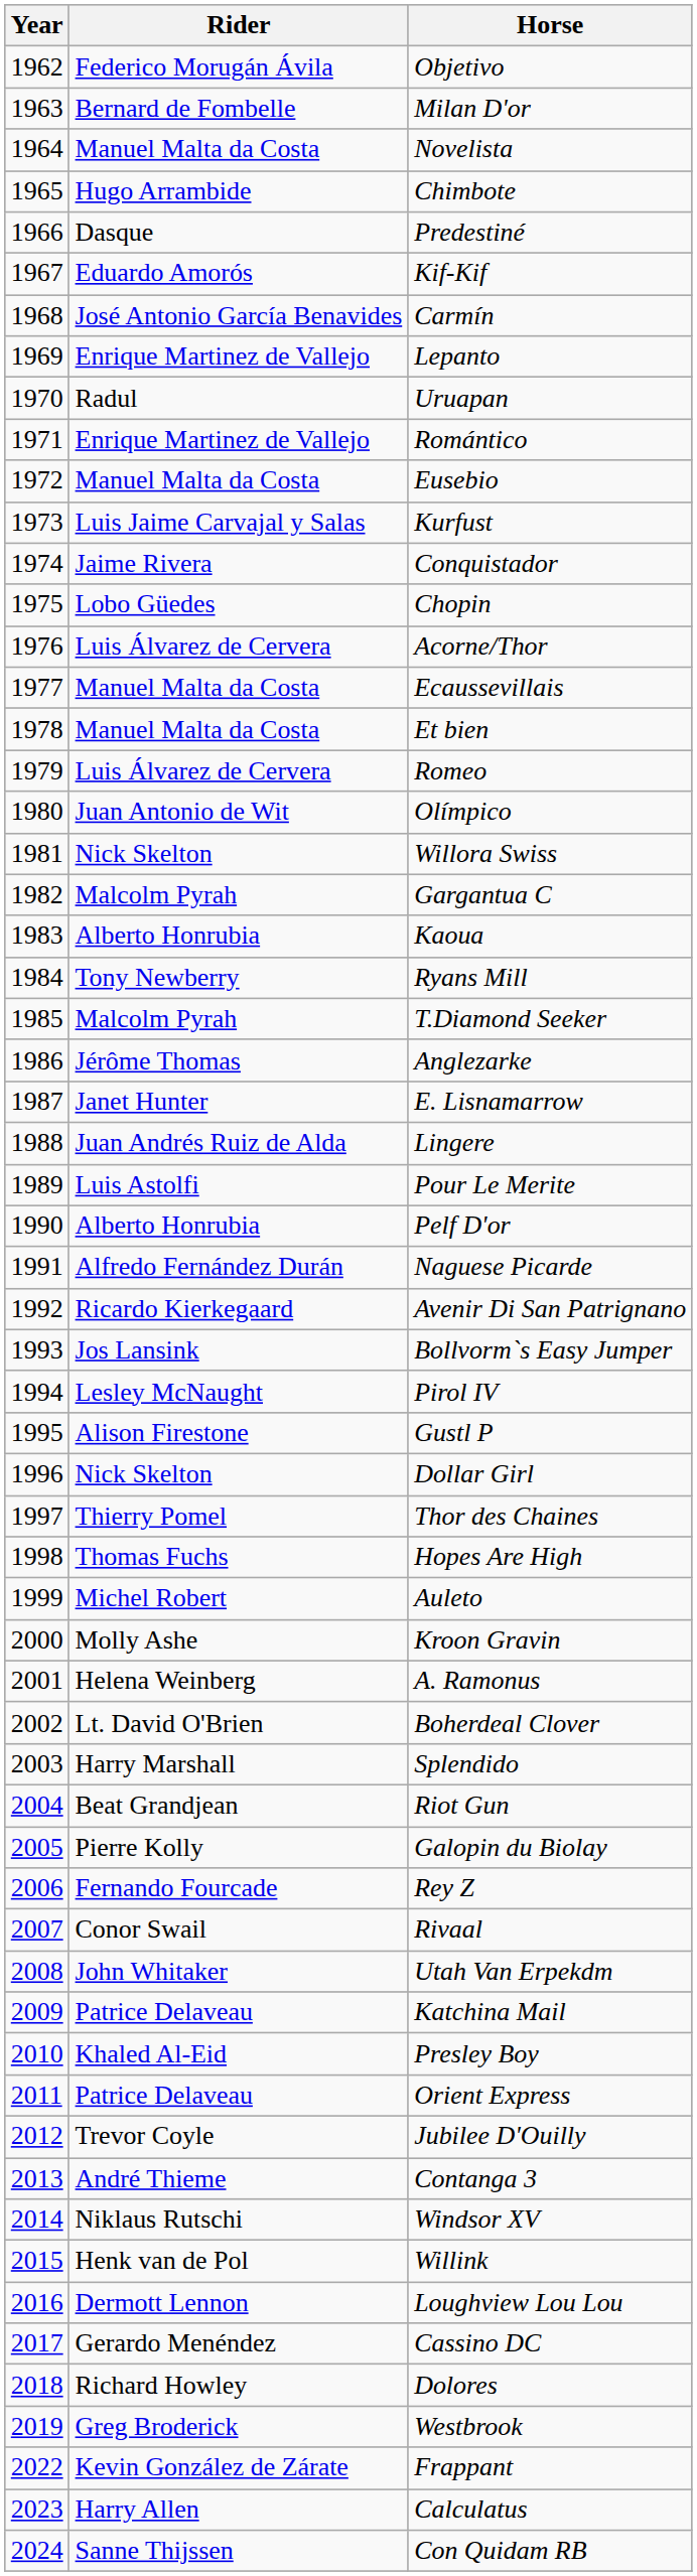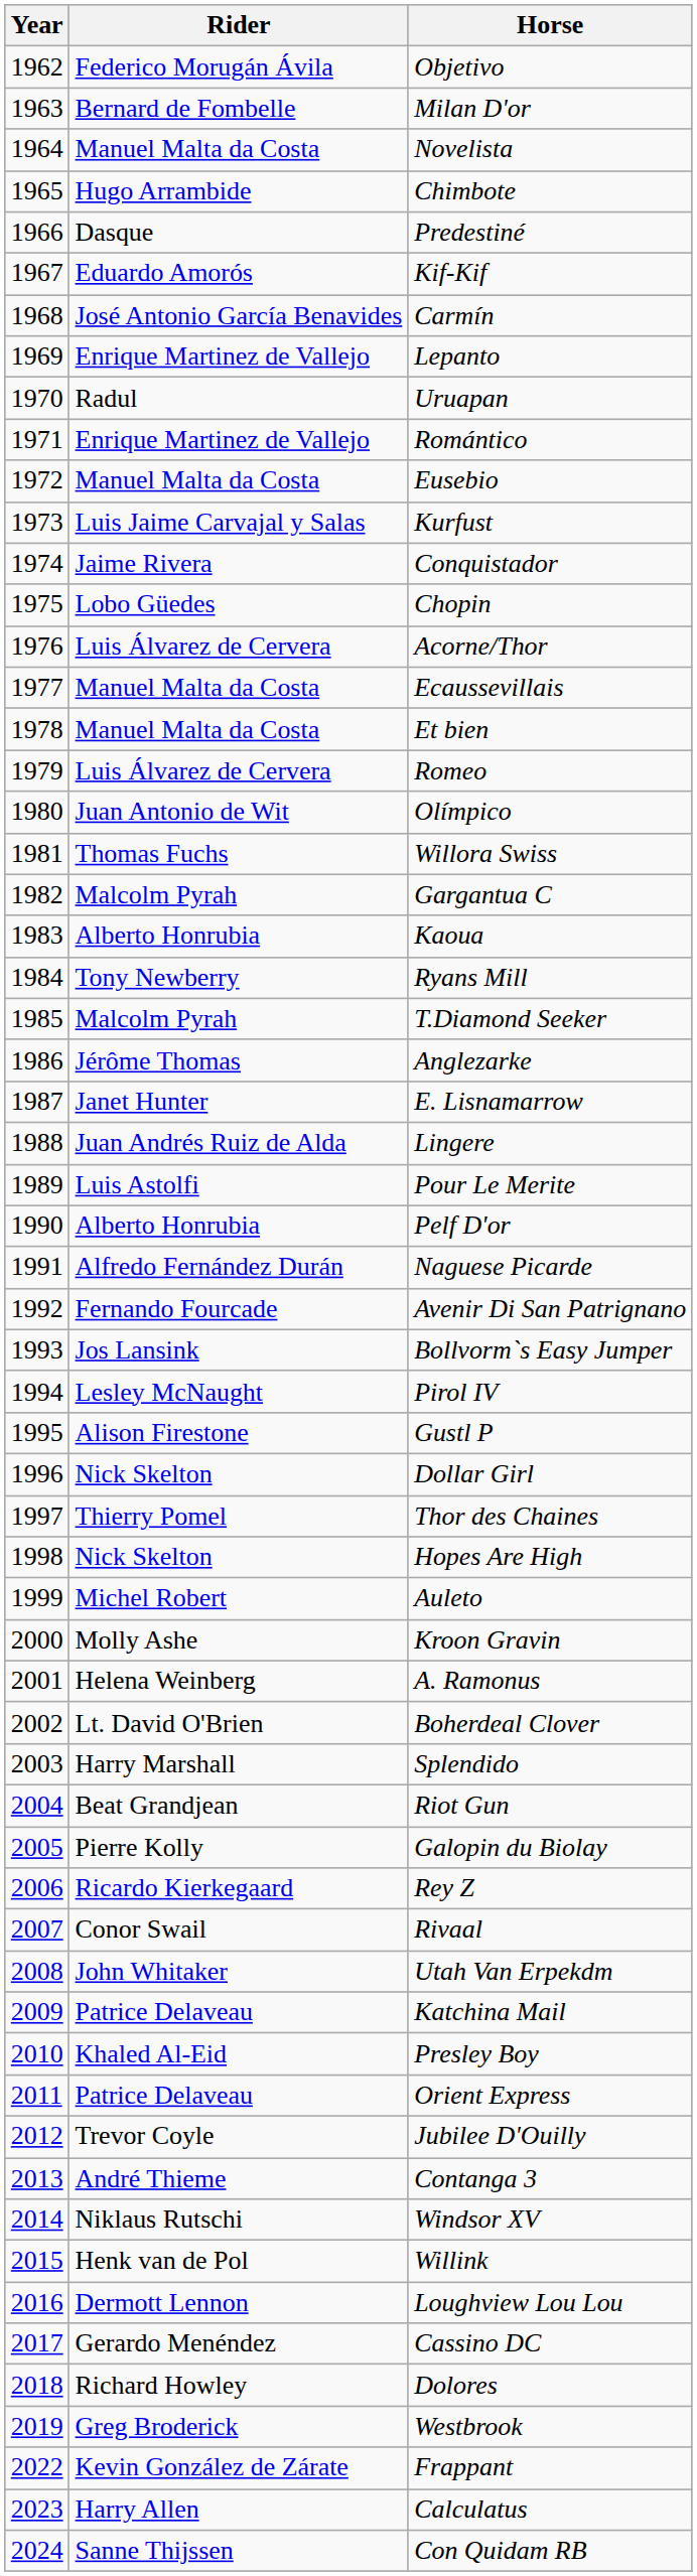 <table class="wikitable">
 <tr>
 <th>Year</th>
 <th>Rider</th>
 <th>Horse</th>
 </tr>
 <tr>
 <td>1962</td>
 <td> <a href='#'>Federico Morugán Ávila</a></td>
 <td><em>Objetivo</em></td>
 </tr>
 <tr>
 <td>1963</td>
 <td> <a href='#'>Bernard de Fombelle</a></td>
 <td><em>Milan D'or</em></td>
 </tr>
 <tr>
 <td>1964</td>
 <td> <a href='#'>Manuel Malta da Costa</a></td>
 <td><em>Novelista</em></td>
 </tr>
 <tr>
 <td>1965</td>
 <td> <a href='#'>Hugo Arrambide</a></td>
 <td><em>Chimbote</em></td>
 </tr>
 <tr>
 <td>1966</td>
 <td> Dasque</td>
 <td><em>Predestiné</em></td>
 </tr>
 <tr>
 <td>1967</td>
 <td> <a href='#'>Eduardo Amorós</a></td>
 <td><em>Kif-Kif</em></td>
 </tr>
 <tr>
 <td>1968</td>
 <td> <a href='#'>José Antonio García Benavides</a></td>
 <td><em>Carmín</em></td>
 </tr>
 <tr>
 <td>1969</td>
 <td> <a href='#'>Enrique Martinez de Vallejo</a></td>
 <td><em>Lepanto</em></td>
 </tr>
 <tr>
 <td>1970</td>
 <td> Radul</td>
 <td><em>Uruapan</em></td>
 </tr>
 <tr>
 <td>1971</td>
 <td> <a href='#'>Enrique Martinez de Vallejo</a></td>
 <td><em>Romántico</em></td>
 </tr>
 <tr>
 <td>1972</td>
 <td> <a href='#'>Manuel Malta da Costa</a></td>
 <td><em>Eusebio</em></td>
 </tr>
 <tr>
 <td>1973</td>
 <td> <a href='#'>Luis Jaime Carvajal y Salas</a></td>
 <td><em>Kurfust</em></td>
 </tr>
 <tr>
 <td>1974</td>
 <td> <a href='#'>Jaime Rivera</a></td>
 <td><em>Conquistador</em></td>
 </tr>
 <tr>
 <td>1975</td>
 <td> <a href='#'>Lobo Güedes</a></td>
 <td><em>Chopin</em></td>
 </tr>
 <tr>
 <td>1976</td>
 <td> <a href='#'>Luis Álvarez de Cervera</a></td>
 <td><em>Acorne/Thor</em></td>
 </tr>
 <tr>
 <td>1977</td>
 <td> <a href='#'>Manuel Malta da Costa</a></td>
 <td><em>Ecaussevillais</em></td>
 </tr>
 <tr>
 <td>1978</td>
 <td> <a href='#'>Manuel Malta da Costa</a></td>
 <td><em>Et bien</em></td>
 </tr>
 <tr>
 <td>1979</td>
 <td> <a href='#'>Luis Álvarez de Cervera</a></td>
 <td><em>Romeo</em></td>
 </tr>
 <tr>
 <td>1980</td>
 <td> <a href='#'>Juan Antonio de Wit</a></td>
 <td><em>Olímpico</em></td>
 </tr>
 <tr>
 <td>1981</td>
-<td> <a href='#'>Nick Skelton</a></td>
+<td> <a href='#'>Thomas Fuchs</a></td>
 <td><em>Willora Swiss</em></td>
 </tr>
 <tr>
 <td>1982</td>
 <td> <a href='#'>Malcolm Pyrah</a></td>
 <td><em>Gargantua C</em></td>
 </tr>
 <tr>
 <td>1983</td>
 <td> <a href='#'>Alberto Honrubia</a></td>
 <td><em>Kaoua</em></td>
 </tr>
 <tr>
 <td>1984</td>
 <td> <a href='#'>Tony Newberry</a></td>
 <td><em>Ryans Mill</em></td>
 </tr>
 <tr>
 <td>1985</td>
 <td> <a href='#'>Malcolm Pyrah</a></td>
 <td><em>T.Diamond Seeker</em></td>
 </tr>
 <tr>
 <td>1986</td>
 <td> <a href='#'>Jérôme Thomas</a></td>
 <td><em>Anglezarke</em></td>
 </tr>
 <tr>
 <td>1987</td>
 <td> <a href='#'>Janet Hunter</a></td>
 <td><em>E. Lisnamarrow</em></td>
 </tr>
 <tr>
 <td>1988</td>
 <td> <a href='#'>Juan Andrés Ruiz de Alda</a></td>
 <td><em>Lingere</em></td>
 </tr>
 <tr>
 <td>1989</td>
 <td> <a href='#'>Luis Astolfi</a></td>
 <td><em>Pour Le Merite</em></td>
 </tr>
 <tr>
 <td>1990</td>
 <td> <a href='#'>Alberto Honrubia</a></td>
 <td><em>Pelf D'or</em></td>
 </tr>
 <tr>
 <td>1991</td>
 <td> <a href='#'>Alfredo Fernández Durán</a></td>
 <td><em>Naguese Picarde</em></td>
 </tr>
 <tr>
 <td>1992</td>
-<td> <a href='#'>Ricardo Kierkegaard</a></td>
+<td> <a href='#'>Fernando Fourcade</a></td>
 <td><em>Avenir Di San Patrignano</em></td>
 </tr>
 <tr>
 <td>1993</td>
 <td> <a href='#'>Jos Lansink</a></td>
 <td><em>Bollvorm`s Easy Jumper</em></td>
 </tr>
 <tr>
 <td>1994</td>
 <td> <a href='#'>Lesley McNaught</a></td>
 <td><em>Pirol IV</em></td>
 </tr>
 <tr>
 <td>1995</td>
 <td> <a href='#'>Alison Firestone</a></td>
 <td><em>Gustl P</em></td>
 </tr>
 <tr>
 <td>1996</td>
 <td> <a href='#'>Nick Skelton</a></td>
 <td><em>Dollar Girl</em></td>
 </tr>
 <tr>
 <td>1997</td>
 <td> <a href='#'>Thierry Pomel</a></td>
 <td><em>Thor des Chaines</em></td>
 </tr>
 <tr>
 <td>1998</td>
-<td> <a href='#'>Thomas Fuchs</a></td>
+<td> <a href='#'>Nick Skelton</a></td>
 <td><em>Hopes Are High</em></td>
 </tr>
 <tr>
 <td>1999</td>
 <td> <a href='#'>Michel Robert</a></td>
 <td><em>Auleto</em></td>
 </tr>
 <tr>
 <td>2000</td>
 <td> Molly Ashe</td>
 <td><em>Kroon Gravin</em></td>
 </tr>
 <tr>
 <td>2001</td>
 <td> Helena Weinberg</td>
 <td><em>A. Ramonus</em></td>
 </tr>
 <tr>
 <td>2002</td>
 <td> Lt. David O'Brien</td>
 <td><em>Boherdeal Clover</em></td>
 </tr>
 <tr>
 <td>2003</td>
 <td> Harry Marshall</td>
 <td><em>Splendido</em></td>
 </tr>
 <tr>
 <td><a href='#'>2004</a></td>
 <td> Beat Grandjean</td>
 <td><em>Riot Gun</em></td>
 </tr>
 <tr>
 <td><a href='#'>2005</a></td>
 <td> Pierre Kolly</td>
 <td><em>Galopin du Biolay</em></td>
 </tr>
 <tr>
 <td><a href='#'>2006</a></td>
-<td> <a href='#'>Fernando Fourcade</a></td>
+<td> <a href='#'>Ricardo Kierkegaard</a></td>
 <td><em>Rey Z</em></td>
 </tr>
 <tr>
 <td><a href='#'>2007</a></td>
 <td> Conor Swail</td>
 <td><em>Rivaal</em></td>
 </tr>
 <tr>
 <td><a href='#'>2008</a></td>
 <td> <a href='#'>John Whitaker</a></td>
 <td><em>Utah Van Erpekdm</em></td>
 </tr>
 <tr>
 <td><a href='#'>2009</a></td>
 <td> <a href='#'>Patrice Delaveau</a></td>
 <td><em>Katchina Mail</em></td>
 </tr>
 <tr>
 <td><a href='#'>2010</a></td>
 <td> <a href='#'>Khaled Al-Eid</a></td>
 <td><em>Presley Boy</em></td>
 </tr>
 <tr>
 <td><a href='#'>2011</a></td>
 <td> <a href='#'>Patrice Delaveau</a></td>
 <td><em>Orient Express</em></td>
 </tr>
 <tr>
 <td><a href='#'>2012</a></td>
 <td> Trevor Coyle</td>
 <td><em>Jubilee D'Ouilly</em></td>
 </tr>
 <tr>
 <td><a href='#'>2013</a></td>
 <td> <a href='#'>André Thieme</a></td>
 <td><em>Contanga 3</em></td>
 </tr>
 <tr>
 <td><a href='#'>2014</a></td>
 <td> Niklaus Rutschi</td>
 <td><em>Windsor XV</em></td>
 </tr>
 <tr>
 <td><a href='#'>2015</a></td>
 <td> Henk van de Pol</td>
 <td><em>Willink</em></td>
 </tr>
 <tr>
 <td><a href='#'>2016</a></td>
 <td> <a href='#'>Dermott Lennon</a></td>
 <td><em>Loughview Lou Lou</em></td>
 </tr>
 <tr>
 <td><a href='#'>2017</a></td>
 <td> Gerardo Menéndez</td>
 <td><em>Cassino DC</em></td>
 </tr>
 <tr>
 <td><a href='#'>2018</a></td>
 <td> Richard Howley</td>
 <td><em>Dolores</em></td>
 </tr>
 <tr>
 <td><a href='#'>2019</a></td>
 <td> <a href='#'>Greg Broderick</a></td>
 <td><em>Westbrook</em></td>
 </tr>
 <tr>
 <td><a href='#'>2022</a></td>
 <td> <a href='#'>Kevin González de Zárate</a></td>
 <td><em>Frappant</em></td>
 </tr>
 <tr>
 <td><a href='#'>2023</a></td>
 <td> <a href='#'>Harry Allen</a></td>
 <td><em>Calculatus</em></td>
 </tr>
 <tr>
 <td><a href='#'>2024</a></td>
 <td> <a href='#'>Sanne Thijssen</a></td>
 <td><em>Con Quidam RB</em></td>
 </tr>
 </table>
